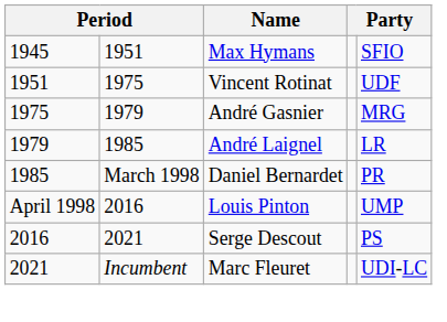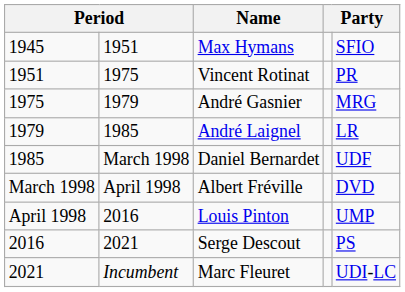 <table class="wikitable">
 <tr>
 <th colspan="2">Period</th>
 <th>Name</th>
 <th colspan="2">Party</th>
 </tr>
 <tr>
 <td>1945</td>
 <td>1951</td>
 <td><a href='#'>Max Hymans</a></td>
 <td></td>
 <td><a href='#'>SFIO</a></td>
 </tr>
 <tr>
 <td>1951</td>
 <td>1975</td>
 <td>Vincent Rotinat</td>
 <td></td>
-<td><a href='#'>UDF</a></td>
+<td><a href='#'>PR</a></td>
 </tr>
 <tr>
 <td>1975</td>
 <td>1979</td>
 <td>André Gasnier</td>
 <td></td>
 <td><a href='#'>MRG</a></td>
 </tr>
 <tr>
 <td>1979</td>
 <td>1985</td>
 <td><a href='#'>André Laignel</a></td>
 <td></td>
 <td><a href='#'>LR</a></td>
 </tr>
 <tr>
 <td>1985</td>
 <td>March 1998</td>
 <td>Daniel Bernardet</td>
 <td></td>
-<td><a href='#'>PR</a></td>
+<td><a href='#'>UDF</a></td>
+</tr>
+<tr>
+<td>March 1998</td>
+<td>April 1998</td>
+<td>Albert Fréville</td>
+<td></td>
+<td><a href='#'>DVD</a></td>
 </tr>
 <tr>
 <td>April 1998</td>
 <td>2016</td>
 <td><a href='#'>Louis Pinton</a></td>
 <td></td>
 <td><a href='#'>UMP</a></td>
 </tr>
 <tr>
 <td>2016</td>
 <td>2021</td>
 <td>Serge Descout</td>
 <td></td>
 <td><a href='#'>PS</a></td>
 </tr>
 <tr>
 <td>2021</td>
 <td><em>Incumbent</em></td>
 <td>Marc Fleuret</td>
 <td></td>
 <td><a href='#'>UDI</a>-<a href='#'>LC</a></td>
 </tr>
 </table>
